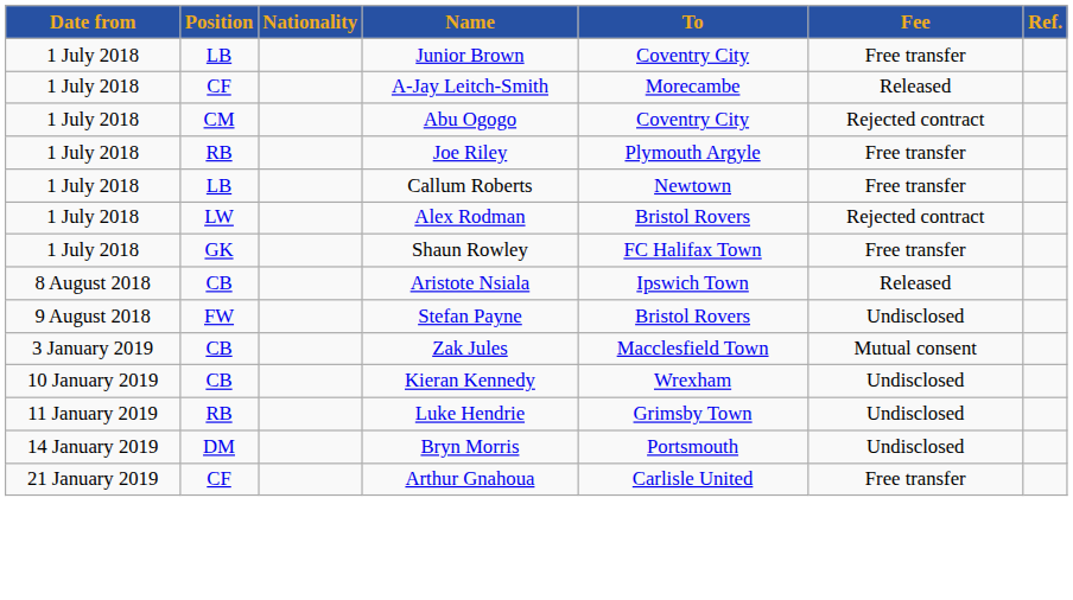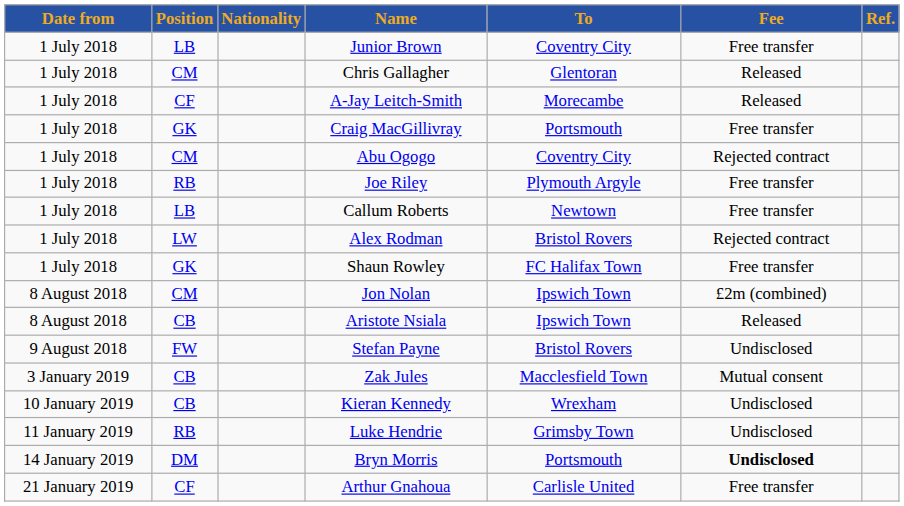 <table class="wikitable"  style="text-align:center; font-size:90%; ">
 <tr>
 <th style="background:#2751A3; color:#EEAB1F; width:120px;">Date from</th>
 <th style="background:#2751A3; color:#EEAB1F; width:50px;">Position</th>
 <th style="background:#2751A3; color:#EEAB1F; width:50px;">Nationality</th>
 <th style="background:#2751A3; color:#EEAB1F; width:150px;">Name</th>
 <th style="background:#2751A3; color:#EEAB1F; width:160px;">To</th>
 <th style="background:#2751A3; color:#EEAB1F; width:150px;">Fee</th>
 <th style="background:#2751A3; color:#EEAB1F; width:25px;">Ref.</th>
 </tr>
 <tr>
 <td>1 July 2018</td>
 <td><a href='#'>LB</a></td>
 <td></td>
 <td><a href='#'>Junior Brown</a></td>
 <td><a href='#'>Coventry City</a></td>
 <td>Free transfer</td>
 <td></td>
 </tr>
 <tr>
 <td>1 July 2018</td>
+<td><a href='#'>CM</a></td>
+<td></td>
+<td>Chris Gallagher</td>
+<td> <a href='#'>Glentoran</a></td>
+<td>Released</td>
+<td></td>
+</tr>
+<tr>
+<td>1 July 2018</td>
 <td><a href='#'>CF</a></td>
 <td></td>
 <td><a href='#'>A-Jay Leitch-Smith</a></td>
 <td><a href='#'>Morecambe</a></td>
 <td>Released</td>
+<td></td>
+</tr>
+<tr>
+<td>1 July 2018</td>
+<td><a href='#'>GK</a></td>
+<td></td>
+<td><a href='#'>Craig MacGillivray</a></td>
+<td><a href='#'>Portsmouth</a></td>
+<td>Free transfer</td>
 <td></td>
 </tr>
 <tr>
 <td>1 July 2018</td>
 <td><a href='#'>CM</a></td>
 <td></td>
 <td><a href='#'>Abu Ogogo</a></td>
 <td><a href='#'>Coventry City</a></td>
 <td>Rejected contract</td>
 <td></td>
 </tr>
 <tr>
 <td>1 July 2018</td>
 <td><a href='#'>RB</a></td>
 <td></td>
 <td><a href='#'>Joe Riley</a></td>
 <td><a href='#'>Plymouth Argyle</a></td>
 <td>Free transfer</td>
 <td></td>
 </tr>
 <tr>
 <td>1 July 2018</td>
 <td><a href='#'>LB</a></td>
 <td></td>
 <td>Callum Roberts</td>
 <td> <a href='#'>Newtown</a></td>
 <td>Free transfer</td>
 <td></td>
 </tr>
 <tr>
 <td>1 July 2018</td>
 <td><a href='#'>LW</a></td>
 <td></td>
 <td><a href='#'>Alex Rodman</a></td>
 <td><a href='#'>Bristol Rovers</a></td>
 <td>Rejected contract</td>
 <td></td>
 </tr>
 <tr>
 <td>1 July 2018</td>
 <td><a href='#'>GK</a></td>
 <td></td>
 <td>Shaun Rowley</td>
 <td><a href='#'>FC Halifax Town</a></td>
 <td>Free transfer</td>
+<td></td>
+</tr>
+<tr>
+<td>8 August 2018</td>
+<td><a href='#'>CM</a></td>
+<td></td>
+<td><a href='#'>Jon Nolan</a></td>
+<td><a href='#'>Ipswich Town</a></td>
+<td>£2m (combined)</td>
 <td></td>
 </tr>
 <tr>
 <td>8 August 2018</td>
 <td><a href='#'>CB</a></td>
 <td></td>
 <td><a href='#'>Aristote Nsiala</a></td>
 <td><a href='#'>Ipswich Town</a></td>
 <td>Released</td>
 <td></td>
 </tr>
 <tr>
 <td>9 August 2018</td>
 <td><a href='#'>FW</a></td>
 <td></td>
 <td><a href='#'>Stefan Payne</a></td>
 <td><a href='#'>Bristol Rovers</a></td>
 <td>Undisclosed</td>
 <td></td>
 </tr>
 <tr>
 <td>3 January 2019</td>
 <td><a href='#'>CB</a></td>
 <td></td>
 <td><a href='#'>Zak Jules</a></td>
 <td><a href='#'>Macclesfield Town</a></td>
 <td>Mutual consent</td>
 <td></td>
 </tr>
 <tr>
 <td>10 January 2019</td>
 <td><a href='#'>CB</a></td>
 <td></td>
 <td><a href='#'>Kieran Kennedy</a></td>
 <td> <a href='#'>Wrexham</a></td>
 <td>Undisclosed</td>
 <td></td>
 </tr>
 <tr>
 <td>11 January 2019</td>
 <td><a href='#'>RB</a></td>
 <td></td>
 <td><a href='#'>Luke Hendrie</a></td>
 <td><a href='#'>Grimsby Town</a></td>
 <td>Undisclosed</td>
 <td></td>
 </tr>
 <tr>
 <td>14 January 2019</td>
 <td><a href='#'>DM</a></td>
 <td></td>
 <td><a href='#'>Bryn Morris</a></td>
 <td><a href='#'>Portsmouth</a></td>
-<td>Undisclosed</td>
+<td><strong>Undisclosed</strong></td>
 <td></td>
 </tr>
 <tr>
 <td>21 January 2019</td>
 <td><a href='#'>CF</a></td>
 <td></td>
 <td><a href='#'>Arthur Gnahoua</a></td>
 <td><a href='#'>Carlisle United</a></td>
 <td>Free transfer</td>
 <td></td>
 </tr>
 </table>
